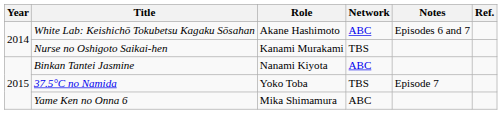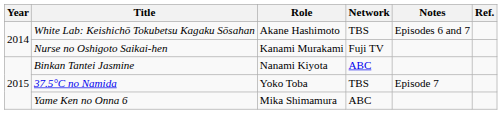 <table class="wikitable">
 <tr>
 <th>Year</th>
 <th>Title</th>
 <th>Role</th>
 <th>Network</th>
 <th>Notes</th>
 <th>Ref.</th>
 </tr>
 <tr>
 <td rowspan="2">2014</td>
 <td><em>White Lab: Keishichō Tokubetsu Kagaku Sōsahan</em></td>
 <td>Akane Hashimoto</td>
-<td><a href='#'>ABC</a></td>
+<td>TBS</td>
 <td>Episodes 6 and 7</td>
 <td></td>
 </tr>
 <tr>
 <td><em>Nurse no Oshigoto Saikai-hen</em></td>
 <td>Kanami Murakami</td>
-<td>TBS</td>
+<td>Fuji TV</td>
 <td></td>
 <td></td>
 </tr>
 <tr>
 <td rowspan="3">2015</td>
 <td><em>Binkan Tantei Jasmine</em></td>
 <td>Nanami Kiyota</td>
 <td><a href='#'>ABC</a></td>
 <td></td>
 <td></td>
 </tr>
 <tr>
 <td><em><a href='#'>37.5°C no Namida</a></em></td>
 <td>Yoko Toba</td>
 <td>TBS</td>
 <td>Episode 7</td>
 <td></td>
 </tr>
 <tr>
 <td><em>Yame Ken no Onna 6</em></td>
 <td>Mika Shimamura</td>
 <td>ABC</td>
 <td></td>
 <td></td>
 </tr>
 </table>
